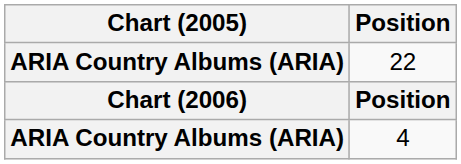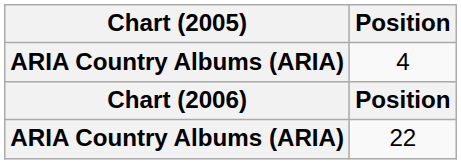 <table class="wikitable sortable plainrowheaders" style="text-align:center">
 <tr>
 <th scope="col">Chart (2005)</th>
 <th scope="col">Position</th>
 </tr>
 <tr>
 <th scope="row">ARIA Country Albums (ARIA)</th>
-<td>22</td>
+<td>4</td>
 </tr>
 <tr>
 <th scope="col">Chart (2006)</th>
 <th scope="col">Position</th>
 </tr>
 <tr>
 <th scope="row">ARIA Country Albums (ARIA)</th>
-<td>4</td>
+<td>22</td>
 </tr>
 </table>
